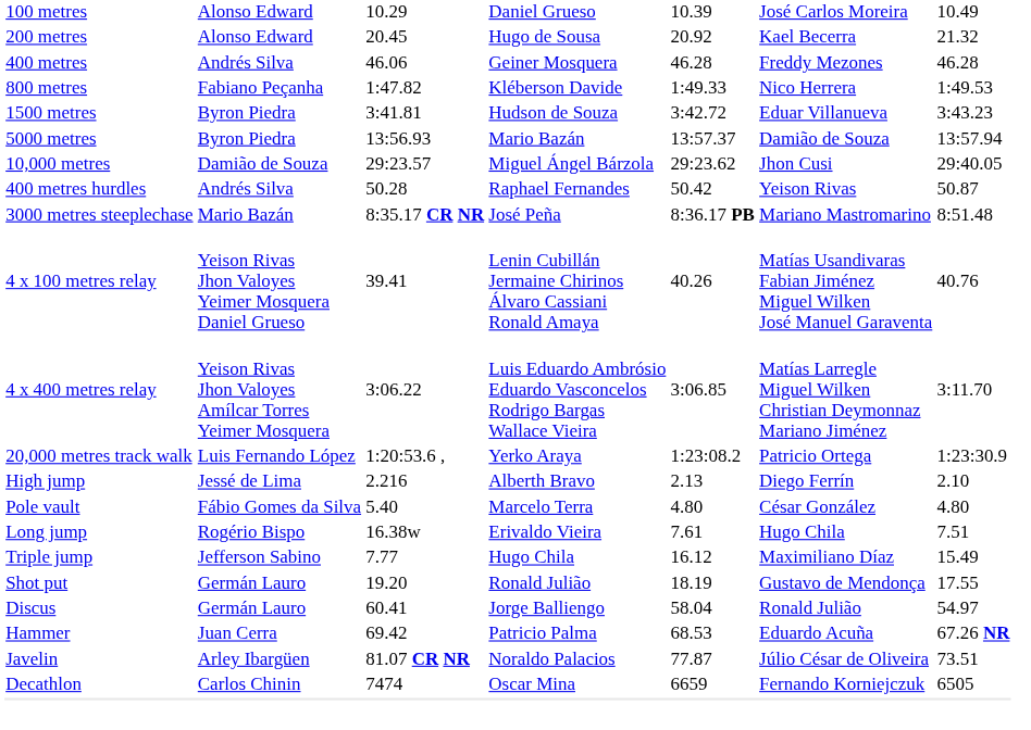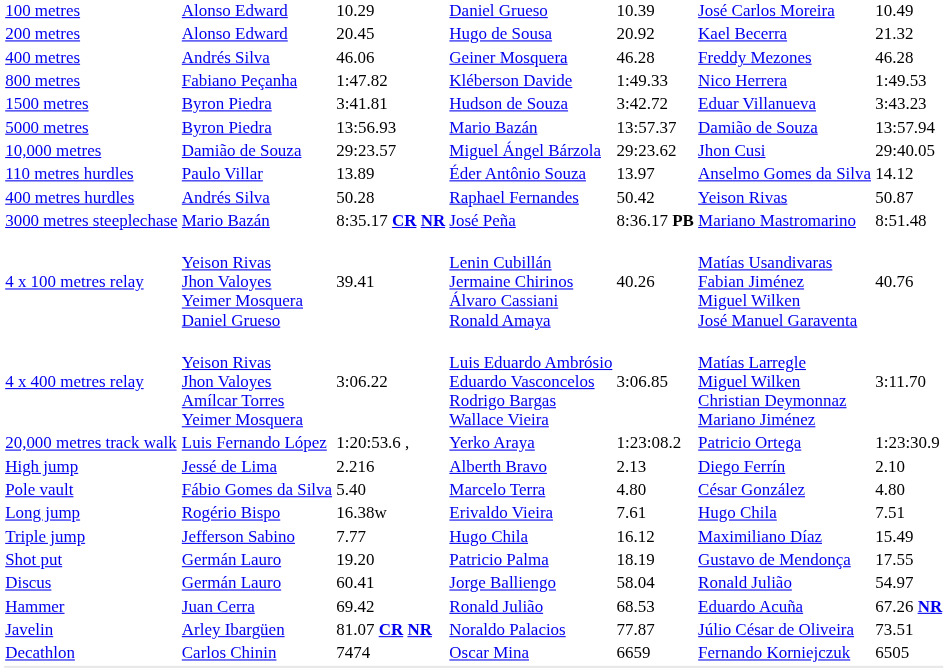 <table>
 <tr>
 <td><a href='#'>100 metres</a></td>
 <td><a href='#'>Alonso Edward</a><br> </td>
 <td>10.29</td>
 <td><a href='#'>Daniel Grueso</a><br> </td>
 <td>10.39</td>
 <td><a href='#'>José Carlos Moreira</a><br> </td>
 <td>10.49</td>
 </tr>
 <tr>
 <td><a href='#'>200 metres</a></td>
 <td><a href='#'>Alonso Edward</a><br> </td>
 <td>20.45</td>
 <td><a href='#'>Hugo de Sousa</a><br> </td>
 <td>20.92</td>
 <td><a href='#'>Kael Becerra</a><br> </td>
 <td>21.32</td>
 </tr>
 <tr>
 <td><a href='#'>400 metres</a></td>
 <td><a href='#'>Andrés Silva</a><br> </td>
 <td>46.06</td>
 <td><a href='#'>Geiner Mosquera</a><br> </td>
 <td>46.28</td>
 <td><a href='#'>Freddy Mezones</a><br> </td>
 <td>46.28</td>
 </tr>
 <tr>
 <td><a href='#'>800 metres</a></td>
 <td><a href='#'>Fabiano Peçanha</a><br> </td>
 <td>1:47.82</td>
 <td><a href='#'>Kléberson Davide</a><br> </td>
 <td>1:49.33</td>
 <td><a href='#'>Nico Herrera</a><br> </td>
 <td>1:49.53</td>
 </tr>
 <tr>
 <td><a href='#'>1500 metres</a></td>
 <td><a href='#'>Byron Piedra</a><br> </td>
 <td>3:41.81</td>
 <td><a href='#'>Hudson de Souza</a><br> </td>
 <td>3:42.72</td>
 <td><a href='#'>Eduar Villanueva</a><br> </td>
 <td>3:43.23</td>
 </tr>
 <tr>
 <td><a href='#'>5000 metres</a></td>
 <td><a href='#'>Byron Piedra</a><br> </td>
 <td>13:56.93</td>
 <td><a href='#'>Mario Bazán</a><br> </td>
 <td>13:57.37</td>
 <td><a href='#'>Damião de Souza</a><br> </td>
 <td>13:57.94</td>
 </tr>
 <tr>
 <td><a href='#'>10,000 metres</a></td>
 <td><a href='#'>Damião de Souza</a><br> </td>
 <td>29:23.57</td>
 <td><a href='#'>Miguel Ángel Bárzola</a><br> </td>
 <td>29:23.62</td>
 <td><a href='#'>Jhon Cusi</a><br> </td>
 <td>29:40.05</td>
+</tr>
+<tr>
+<td><a href='#'>110 metres hurdles</a></td>
+<td><a href='#'>Paulo Villar</a><br> </td>
+<td>13.89</td>
+<td><a href='#'>Éder Antônio Souza</a><br> </td>
+<td>13.97</td>
+<td><a href='#'>Anselmo Gomes da Silva</a><br> </td>
+<td>14.12</td>
 </tr>
 <tr>
 <td><a href='#'>400 metres hurdles</a></td>
 <td><a href='#'>Andrés Silva</a><br> </td>
 <td>50.28</td>
 <td><a href='#'>Raphael Fernandes</a><br> </td>
 <td>50.42</td>
 <td><a href='#'>Yeison Rivas</a><br> </td>
 <td>50.87</td>
 </tr>
 <tr>
 <td><a href='#'>3000 metres steeplechase</a></td>
 <td><a href='#'>Mario Bazán</a><br> </td>
 <td>8:35.17 <strong><a href='#'>CR</a></strong> <strong><a href='#'>NR</a></strong></td>
 <td><a href='#'>José Peña</a><br> </td>
 <td>8:36.17 <strong>PB</strong></td>
 <td><a href='#'>Mariano Mastromarino</a><br> </td>
 <td>8:51.48</td>
 </tr>
 <tr>
 <td><a href='#'>4 x 100 metres relay</a></td>
 <td><br><a href='#'>Yeison Rivas</a><br><a href='#'>Jhon Valoyes</a><br><a href='#'>Yeimer Mosquera</a><br><a href='#'>Daniel Grueso</a></td>
 <td>39.41</td>
 <td><br><a href='#'>Lenin Cubillán</a><br><a href='#'>Jermaine Chirinos</a><br><a href='#'>Álvaro Cassiani</a><br><a href='#'>Ronald Amaya</a></td>
 <td>40.26</td>
 <td><br><a href='#'>Matías Usandivaras</a><br><a href='#'>Fabian Jiménez</a><br><a href='#'>Miguel Wilken</a><br><a href='#'>José Manuel Garaventa</a></td>
 <td>40.76</td>
 </tr>
 <tr>
 <td><a href='#'>4 x 400 metres relay</a></td>
 <td><br><a href='#'>Yeison Rivas</a><br><a href='#'>Jhon Valoyes</a><br><a href='#'>Amílcar Torres</a><br><a href='#'>Yeimer Mosquera</a></td>
 <td>3:06.22</td>
 <td><br><a href='#'>Luis Eduardo Ambrósio</a><br><a href='#'>Eduardo Vasconcelos</a><br><a href='#'>Rodrigo Bargas</a><br><a href='#'>Wallace Vieira</a></td>
 <td>3:06.85</td>
 <td><br><a href='#'>Matías Larregle</a><br><a href='#'>Miguel Wilken</a><br><a href='#'>Christian Deymonnaz</a><br><a href='#'>Mariano Jiménez</a></td>
 <td>3:11.70</td>
 </tr>
 <tr>
 <td><a href='#'>20,000 metres track walk</a></td>
 <td><a href='#'>Luis Fernando López</a><br> </td>
 <td>1:20:53.6 <strong></strong>,  <strong></strong></td>
 <td><a href='#'>Yerko Araya</a><br> </td>
 <td>1:23:08.2 <strong></strong></td>
 <td><a href='#'>Patricio Ortega</a><br> </td>
 <td>1:23:30.9 <strong></strong></td>
 </tr>
 <tr>
 <td><a href='#'>High jump</a></td>
 <td><a href='#'>Jessé de Lima</a><br> </td>
 <td>2.216</td>
 <td><a href='#'>Alberth Bravo</a><br> </td>
 <td>2.13</td>
 <td><a href='#'>Diego Ferrín</a><br> </td>
 <td>2.10</td>
 </tr>
 <tr>
 <td><a href='#'>Pole vault</a></td>
 <td><a href='#'>Fábio Gomes da Silva</a><br> </td>
 <td>5.40</td>
 <td><a href='#'>Marcelo Terra</a><br> </td>
 <td>4.80</td>
 <td><a href='#'>César González</a><br> </td>
 <td>4.80</td>
 </tr>
 <tr>
 <td><a href='#'>Long jump</a></td>
 <td><a href='#'>Rogério Bispo</a><br> </td>
 <td>16.38w</td>
 <td><a href='#'>Erivaldo Vieira</a><br> </td>
 <td>7.61</td>
 <td><a href='#'>Hugo Chila</a><br> </td>
 <td>7.51</td>
 </tr>
 <tr>
 <td><a href='#'>Triple jump</a></td>
 <td><a href='#'>Jefferson Sabino</a><br> </td>
 <td>7.77</td>
 <td><a href='#'>Hugo Chila</a><br> </td>
 <td>16.12</td>
 <td><a href='#'>Maximiliano Díaz</a><br> </td>
 <td>15.49</td>
 </tr>
 <tr>
 <td><a href='#'>Shot put</a></td>
 <td><a href='#'>Germán Lauro</a><br> </td>
 <td>19.20</td>
-<td><a href='#'>Ronald Julião</a><br> </td>
+<td><a href='#'>Patricio Palma</a><br> </td>
 <td>18.19</td>
 <td><a href='#'>Gustavo de Mendonça</a><br> </td>
 <td>17.55</td>
 </tr>
 <tr>
 <td><a href='#'>Discus</a></td>
 <td><a href='#'>Germán Lauro</a><br> </td>
 <td>60.41</td>
 <td><a href='#'>Jorge Balliengo</a><br> </td>
 <td>58.04</td>
 <td><a href='#'>Ronald Julião</a><br> </td>
 <td>54.97</td>
 </tr>
 <tr>
 <td><a href='#'>Hammer</a></td>
 <td><a href='#'>Juan Cerra</a><br> </td>
 <td>69.42</td>
-<td><a href='#'>Patricio Palma</a><br> </td>
+<td><a href='#'>Ronald Julião</a><br> </td>
 <td>68.53</td>
 <td><a href='#'>Eduardo Acuña</a><br> </td>
 <td>67.26 <strong><a href='#'>NR</a></strong></td>
 </tr>
 <tr>
 <td><a href='#'>Javelin</a></td>
 <td><a href='#'>Arley Ibargüen</a><br> </td>
 <td>81.07 <strong><a href='#'>CR</a></strong> <strong><a href='#'>NR</a></strong></td>
 <td><a href='#'>Noraldo Palacios</a><br> </td>
 <td>77.87</td>
 <td><a href='#'>Júlio César de Oliveira</a><br> </td>
 <td>73.51</td>
 </tr>
 <tr>
 <td><a href='#'>Decathlon</a></td>
 <td><a href='#'>Carlos Chinin</a><br> </td>
 <td>7474</td>
 <td><a href='#'>Oscar Mina</a><br> </td>
 <td>6659</td>
 <td><a href='#'>Fernando Korniejczuk</a><br> </td>
 <td>6505</td>
 </tr>
 <tr bgcolor= e8e8e8>
 <td colspan=7></td>
 </tr>
 </table>
